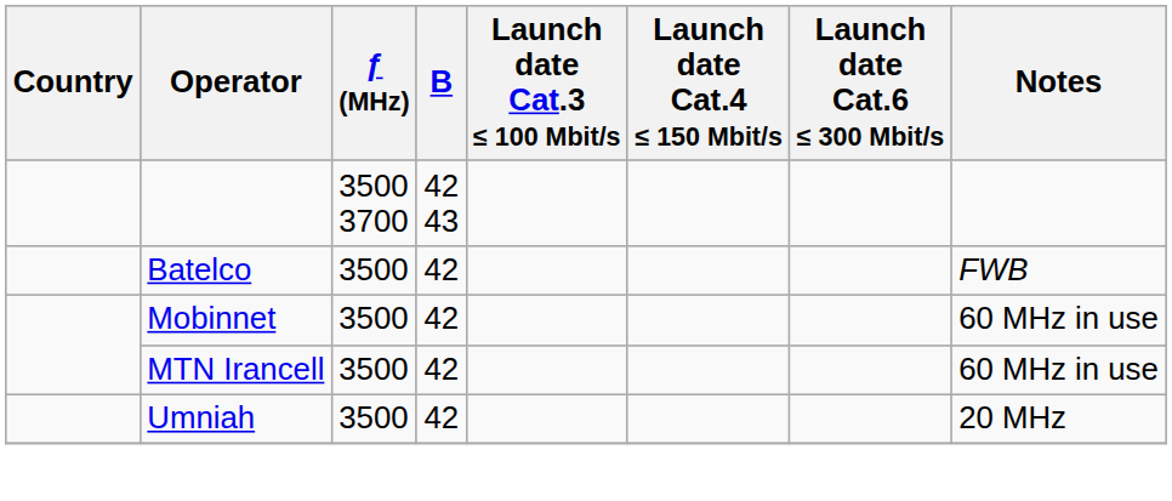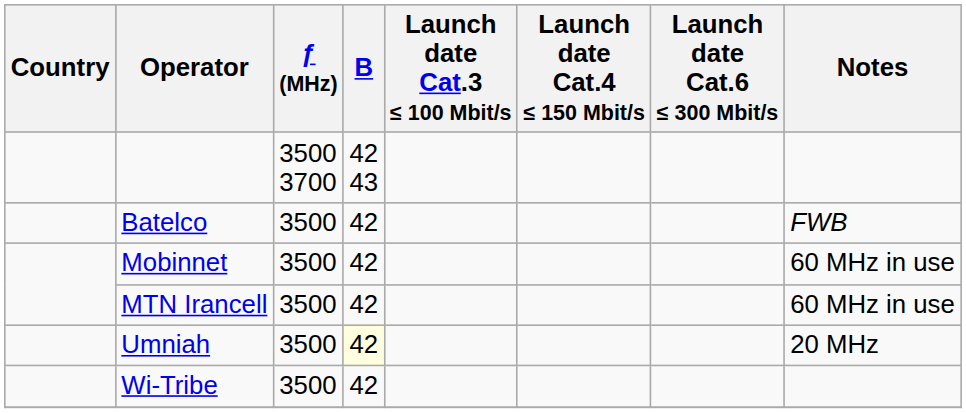 <table class="wikitable sortable sort-under">
 <tr>
 <th>Country</th>
 <th>Operator</th>
 <th><a href='#'>ƒ</a><br><small>(MHz)</small></th>
 <th><a href='#'>B</a></th>
 <th>Launch<br>date<br><a href='#'>Cat</a>.3<br><small>≤ 100 Mbit/s</small></th>
 <th>Launch<br>date<br>Cat.4<br><small>≤ 150 Mbit/s</small></th>
 <th>Launch<br>date<br>Cat.6<br><small>≤ 300 Mbit/s</small></th>
 <th>Notes</th>
 </tr>
 <tr>
 <td></td>
 <td> </td>
 <td>3500<br>3700</td>
 <td>42<br>43</td>
 <td></td>
 <td></td>
 <td></td>
 <td></td>
 </tr>
 <tr>
 <td></td>
 <td><a href='#'>Batelco</a></td>
 <td>3500</td>
 <td>42</td>
 <td></td>
 <td></td>
 <td></td>
 <td> <em>FWB</em></td>
 </tr>
 <tr>
 <td rowspan="2"></td>
 <td><a href='#'>Mobinnet</a></td>
 <td>3500</td>
 <td>42</td>
 <td></td>
 <td></td>
 <td></td>
 <td>60 MHz in use <br></td>
 </tr>
 <tr>
 <td><a href='#'>MTN Irancell</a></td>
 <td>3500</td>
 <td>42</td>
 <td></td>
 <td></td>
 <td></td>
 <td>60 MHz in use <br></td>
 </tr>
 <tr>
 <td></td>
 <td><a href='#'>Umniah</a></td>
 <td>3500</td>
-<td>42</td>
+<td style="background: lightyellow;">42</td>
 <td></td>
 <td></td>
 <td></td>
 <td>20 MHz </td>
 </tr>
 <tr>
+<td></td>
+<td><a href='#'>Wi-Tribe</a></td>
+<td>3500</td>
+<td>42</td>
+<td> </td>
+<td></td>
+<td></td>
+<td></td>
+</tr>
+<tr>
 </tr>
 </table>
